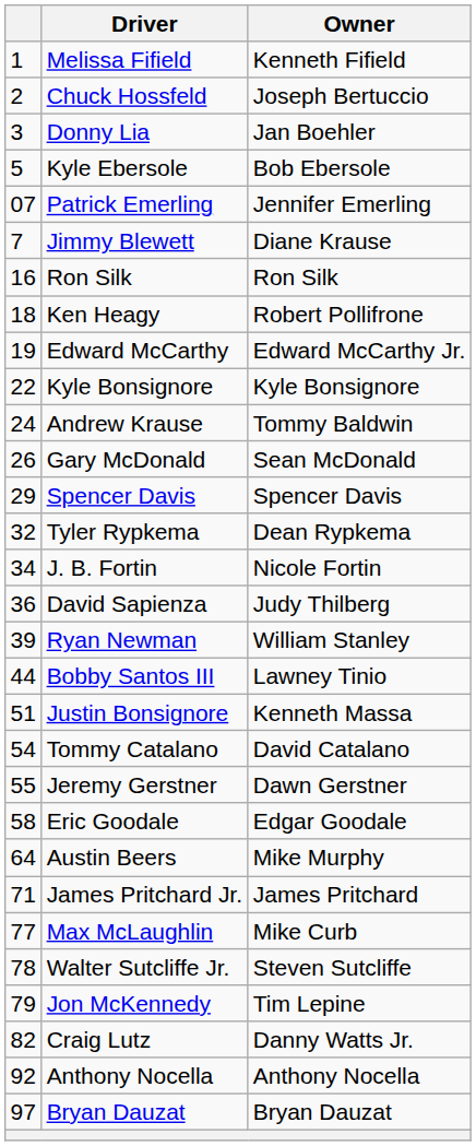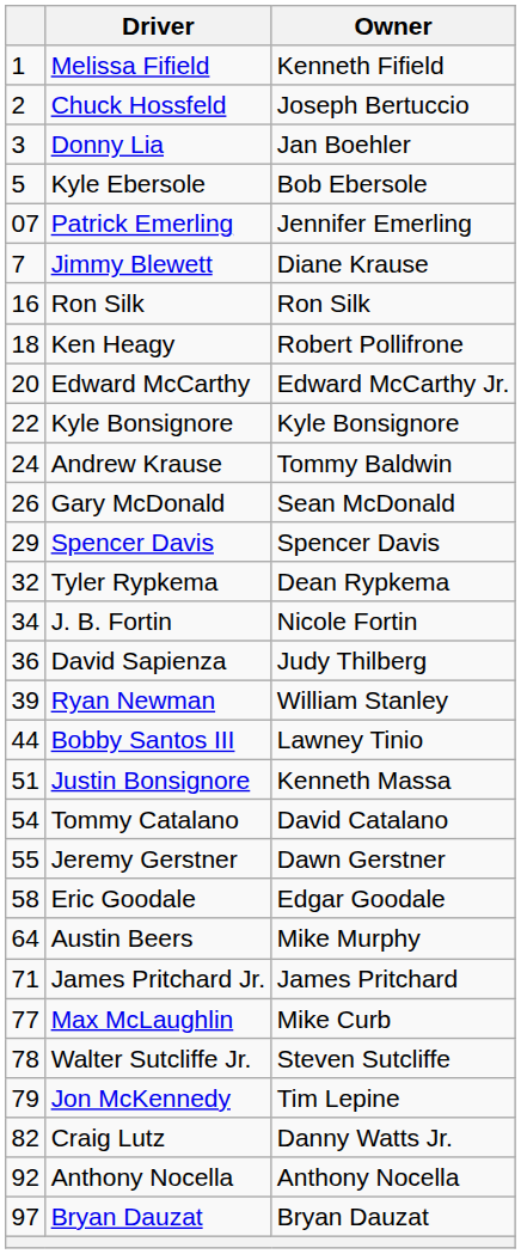 <table class="wikitable" style="font-size:95%">
 <tr>
 <th></th>
 <th>Driver</th>
 <th>Owner</th>
 </tr>
 <tr>
 <td>1</td>
 <td><a href='#'>Melissa Fifield</a></td>
 <td>Kenneth Fifield</td>
 </tr>
 <tr>
 <td>2</td>
 <td><a href='#'>Chuck Hossfeld</a></td>
 <td>Joseph Bertuccio</td>
 </tr>
 <tr>
 <td>3</td>
 <td><a href='#'>Donny Lia</a></td>
 <td>Jan Boehler</td>
 </tr>
 <tr>
 <td>5</td>
 <td>Kyle Ebersole</td>
 <td>Bob Ebersole</td>
 </tr>
 <tr>
 <td>07</td>
 <td><a href='#'>Patrick Emerling</a></td>
 <td>Jennifer Emerling</td>
 </tr>
 <tr>
 <td>7</td>
 <td><a href='#'>Jimmy Blewett</a></td>
 <td>Diane Krause</td>
 </tr>
 <tr>
 <td>16</td>
 <td>Ron Silk</td>
 <td>Ron Silk</td>
 </tr>
 <tr>
 <td>18</td>
 <td>Ken Heagy</td>
 <td>Robert Pollifrone</td>
 </tr>
 <tr>
-<td>19</td>
+<td>20</td>
 <td>Edward McCarthy</td>
 <td>Edward McCarthy Jr.</td>
 </tr>
 <tr>
 <td>22</td>
 <td>Kyle Bonsignore</td>
 <td>Kyle Bonsignore</td>
 </tr>
 <tr>
 <td>24</td>
 <td>Andrew Krause</td>
 <td>Tommy Baldwin</td>
 </tr>
 <tr>
 <td>26</td>
 <td>Gary McDonald</td>
 <td>Sean McDonald</td>
 </tr>
 <tr>
 <td>29</td>
 <td><a href='#'>Spencer Davis</a></td>
 <td>Spencer Davis</td>
 </tr>
 <tr>
 <td>32</td>
 <td>Tyler Rypkema</td>
 <td>Dean Rypkema</td>
 </tr>
 <tr>
 <td>34</td>
 <td>J. B. Fortin</td>
 <td>Nicole Fortin</td>
 </tr>
 <tr>
 <td>36</td>
 <td>David Sapienza</td>
 <td>Judy Thilberg</td>
 </tr>
 <tr>
 <td>39</td>
 <td><a href='#'>Ryan Newman</a></td>
 <td>William Stanley</td>
 </tr>
 <tr>
 <td>44</td>
 <td><a href='#'>Bobby Santos III</a></td>
 <td>Lawney Tinio</td>
 </tr>
 <tr>
 <td>51</td>
 <td><a href='#'>Justin Bonsignore</a></td>
 <td>Kenneth Massa</td>
 </tr>
 <tr>
 <td>54</td>
 <td>Tommy Catalano</td>
 <td>David Catalano</td>
 </tr>
 <tr>
 <td>55</td>
 <td>Jeremy Gerstner</td>
 <td>Dawn Gerstner</td>
 </tr>
 <tr>
 <td>58</td>
 <td>Eric Goodale</td>
 <td>Edgar Goodale</td>
 </tr>
 <tr>
 <td>64</td>
 <td>Austin Beers</td>
 <td>Mike Murphy</td>
 </tr>
 <tr>
 <td>71</td>
 <td>James Pritchard Jr.</td>
 <td>James Pritchard</td>
 </tr>
 <tr>
 <td>77</td>
 <td><a href='#'>Max McLaughlin</a></td>
 <td>Mike Curb</td>
 </tr>
 <tr>
 <td>78</td>
 <td>Walter Sutcliffe Jr.</td>
 <td>Steven Sutcliffe</td>
 </tr>
 <tr>
 <td>79</td>
 <td><a href='#'>Jon McKennedy</a></td>
 <td>Tim Lepine</td>
 </tr>
 <tr>
 <td>82</td>
 <td>Craig Lutz</td>
 <td>Danny Watts Jr.</td>
 </tr>
 <tr>
 <td>92</td>
 <td>Anthony Nocella</td>
 <td>Anthony Nocella</td>
 </tr>
 <tr>
 <td>97</td>
 <td><a href='#'>Bryan Dauzat</a></td>
 <td>Bryan Dauzat</td>
 </tr>
 <tr>
 <th colspan="7"></th>
 </tr>
 </table>
